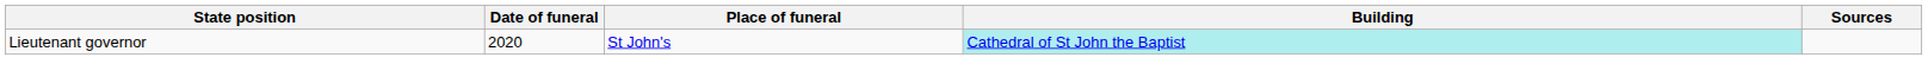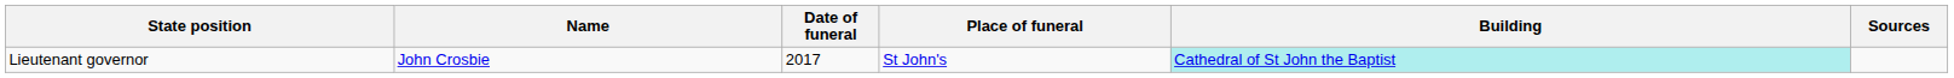 <table class="wikitable" style="width:100%;">
 <tr>
 <th style="width:20%;">State position</th>
+<th style="width:20%;">Name</th>
 <th style="width:5%;">Date of funeral</th>
 <th style="width:15%;">Place of funeral</th>
 <th style="width:35%;">Building</th>
 <th style="width:5%;">Sources</th>
 </tr>
 <tr>
 <td>Lieutenant governor</td>
-<td>2020</td>
+<td><a href='#'>John Crosbie</a></td>
+<td>2017</td>
 <td><a href='#'>St John's</a></td>
 <td style="background: paleturquoise;"><a href='#'>Cathedral of St John the Baptist</a></td>
 <td></td>
 </tr>
 </table>
